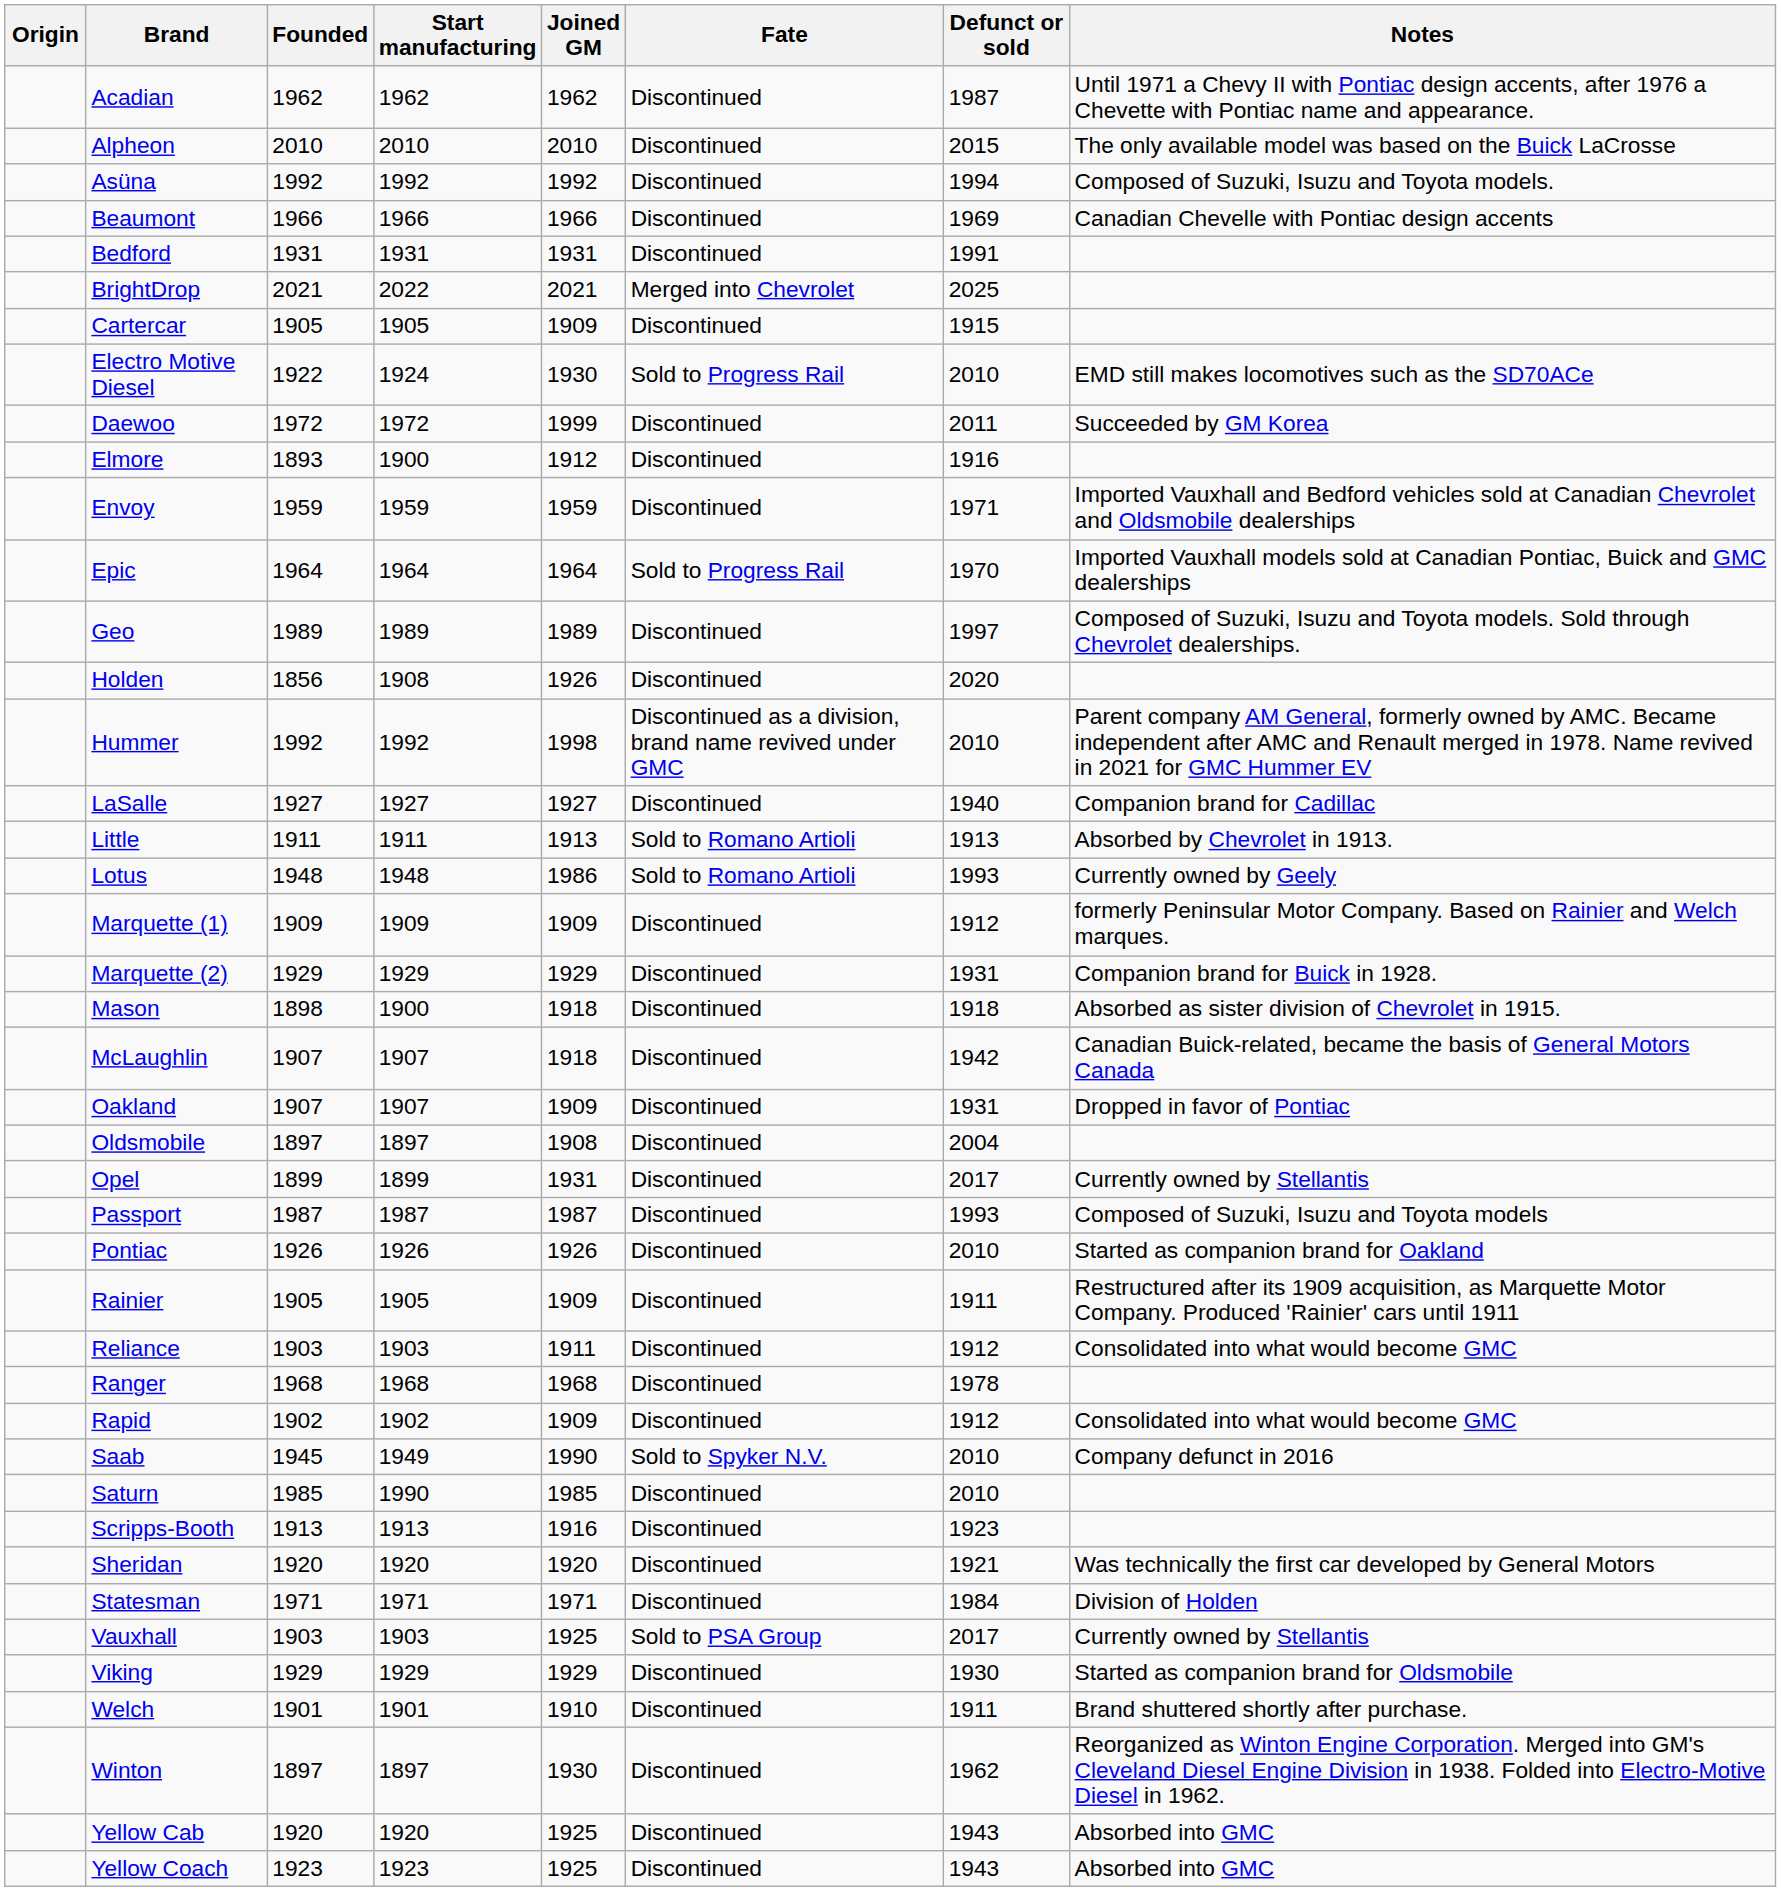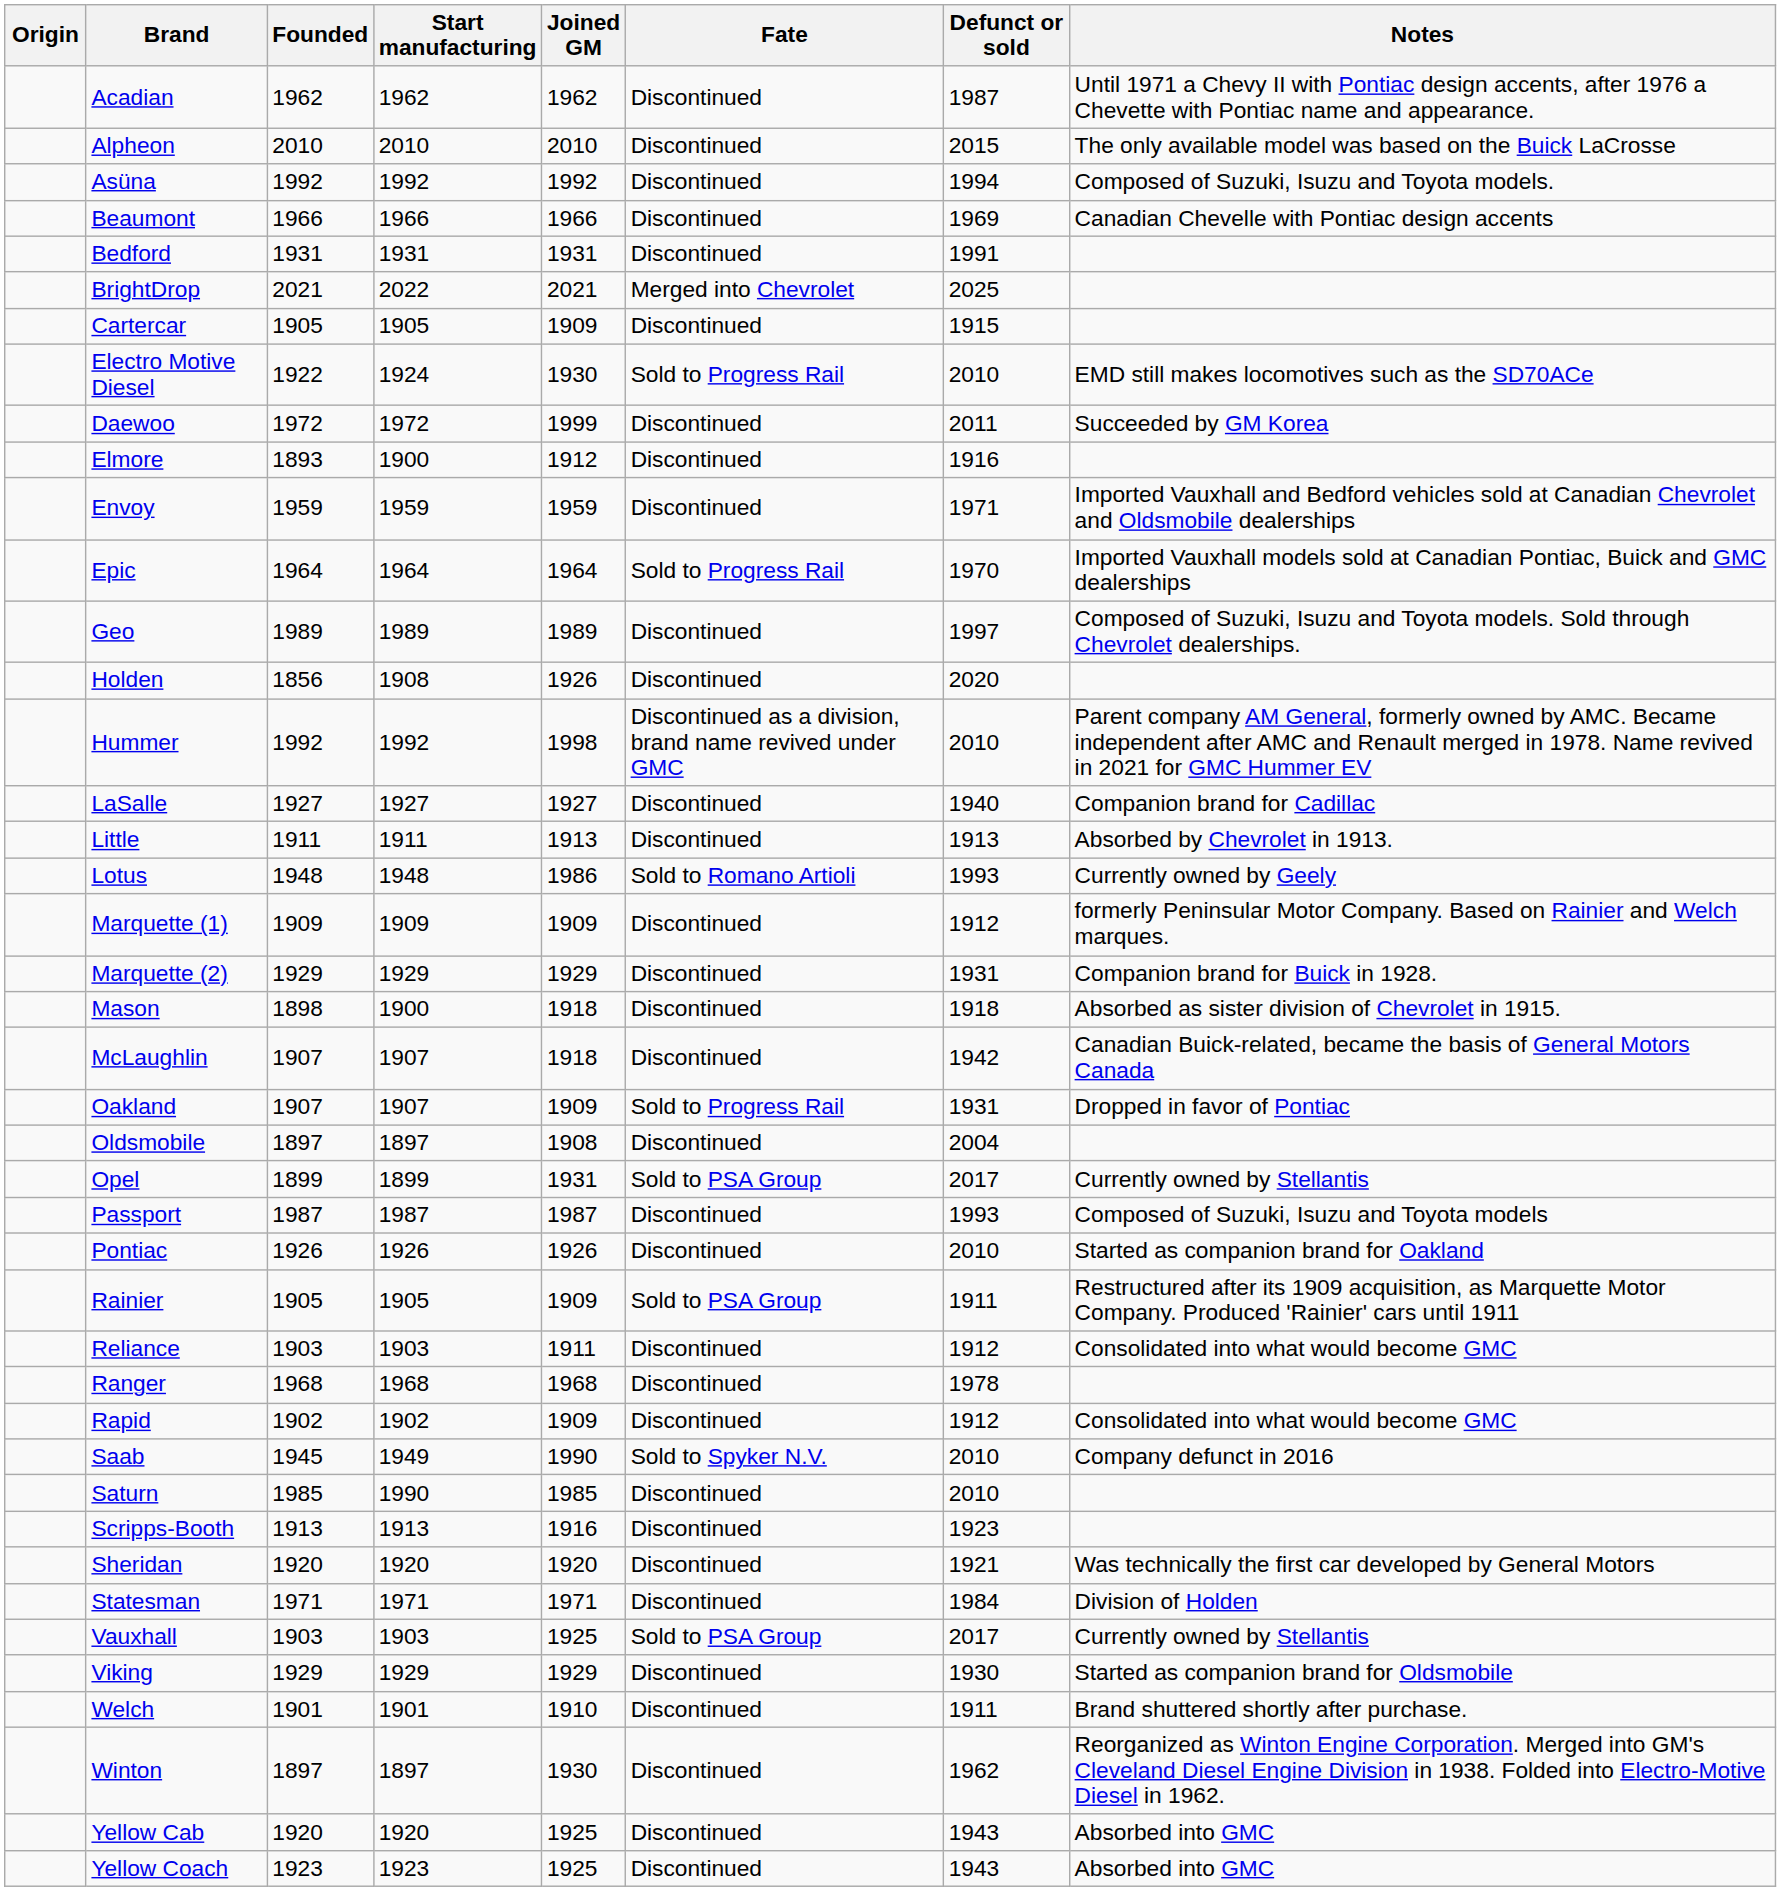 <table class="wikitable sortable">
 <tr>
 <th width=50px>Origin</th>
 <th width=120px>Brand</th>
 <th>Founded</th>
 <th>Start<br>manufacturing</th>
 <th>Joined<br> GM</th>
 <th width= px>Fate</th>
 <th>Defunct or sold</th>
 <th>Notes</th>
 </tr>
 <tr>
 <td></td>
 <td><a href='#'>Acadian</a></td>
 <td>1962</td>
 <td>1962</td>
 <td>1962</td>
 <td>Discontinued</td>
 <td>1987</td>
 <td>Until 1971 a Chevy II with <a href='#'>Pontiac</a> design accents, after 1976 a Chevette with Pontiac name and appearance.</td>
 </tr>
 <tr>
 <td></td>
 <td><a href='#'>Alpheon</a></td>
 <td>2010</td>
 <td>2010</td>
 <td>2010</td>
 <td>Discontinued</td>
 <td>2015</td>
 <td>The only available model was based on the <a href='#'>Buick</a> LaCrosse</td>
 </tr>
 <tr>
 <td></td>
 <td><a href='#'>Asüna</a></td>
 <td>1992</td>
 <td>1992</td>
 <td>1992</td>
 <td>Discontinued</td>
 <td>1994</td>
 <td>Composed of Suzuki, Isuzu and Toyota models.</td>
 </tr>
 <tr>
 <td></td>
 <td><a href='#'>Beaumont</a></td>
 <td>1966</td>
 <td>1966</td>
 <td>1966</td>
 <td>Discontinued</td>
 <td>1969</td>
 <td>Canadian Chevelle with Pontiac design accents</td>
 </tr>
 <tr>
 <td></td>
 <td><a href='#'>Bedford</a></td>
 <td>1931</td>
 <td>1931</td>
 <td>1931</td>
 <td>Discontinued</td>
 <td>1991</td>
 <td></td>
 </tr>
 <tr>
 <td></td>
 <td><a href='#'>BrightDrop</a></td>
 <td>2021</td>
 <td>2022</td>
 <td>2021</td>
 <td>Merged into <a href='#'>Chevrolet</a></td>
 <td>2025</td>
 <td></td>
 </tr>
 <tr>
 <td></td>
 <td><a href='#'>Cartercar</a></td>
 <td>1905</td>
 <td>1905</td>
 <td>1909</td>
 <td>Discontinued</td>
 <td>1915</td>
 <td></td>
 </tr>
 <tr>
 <td></td>
 <td><a href='#'>Electro Motive Diesel</a></td>
 <td>1922</td>
 <td>1924</td>
 <td>1930</td>
 <td>Sold to <a href='#'>Progress Rail</a></td>
 <td>2010</td>
 <td>EMD still makes locomotives such as the <a href='#'>SD70ACe</a></td>
 </tr>
 <tr>
 <td></td>
 <td><a href='#'>Daewoo</a></td>
 <td>1972</td>
 <td>1972</td>
 <td>1999</td>
 <td>Discontinued</td>
 <td>2011</td>
 <td>Succeeded by <a href='#'>GM Korea</a></td>
 </tr>
 <tr>
 <td></td>
 <td><a href='#'>Elmore</a></td>
 <td>1893</td>
 <td>1900</td>
 <td>1912</td>
 <td>Discontinued</td>
 <td>1916</td>
 <td></td>
 </tr>
 <tr>
 <td></td>
 <td><a href='#'>Envoy</a></td>
 <td>1959</td>
 <td>1959</td>
 <td>1959</td>
 <td>Discontinued</td>
 <td>1971</td>
 <td>Imported Vauxhall and Bedford vehicles sold at Canadian <a href='#'>Chevrolet</a> and <a href='#'>Oldsmobile</a> dealerships</td>
 </tr>
 <tr>
 <td></td>
 <td><a href='#'>Epic</a></td>
 <td>1964</td>
 <td>1964</td>
 <td>1964</td>
 <td>Sold to <a href='#'>Progress Rail</a></td>
 <td>1970</td>
 <td>Imported Vauxhall models sold at Canadian Pontiac, Buick and <a href='#'>GMC</a> dealerships</td>
 </tr>
 <tr>
 <td></td>
 <td><a href='#'>Geo</a></td>
 <td>1989</td>
 <td>1989</td>
 <td>1989</td>
 <td>Discontinued</td>
 <td>1997</td>
 <td>Composed of Suzuki, Isuzu and Toyota models. Sold through <a href='#'>Chevrolet</a> dealerships.</td>
 </tr>
 <tr>
 <td></td>
 <td><a href='#'>Holden</a></td>
 <td>1856</td>
 <td>1908</td>
 <td>1926</td>
 <td>Discontinued</td>
 <td>2020</td>
 <td></td>
 </tr>
 <tr>
 <td></td>
 <td><a href='#'>Hummer</a></td>
 <td>1992</td>
 <td>1992</td>
 <td>1998</td>
 <td>Discontinued as a division, brand name revived under <a href='#'>GMC</a></td>
 <td>2010</td>
 <td>Parent company <a href='#'>AM General</a>, formerly owned by AMC. Became independent after AMC and Renault merged in 1978. Name revived in 2021 for <a href='#'>GMC Hummer EV</a></td>
 </tr>
 <tr>
 <td></td>
 <td><a href='#'>LaSalle</a></td>
 <td>1927</td>
 <td>1927</td>
 <td>1927</td>
 <td>Discontinued</td>
 <td>1940</td>
 <td>Companion brand for <a href='#'>Cadillac</a></td>
 </tr>
 <tr>
 <td></td>
 <td><a href='#'>Little</a></td>
 <td>1911</td>
 <td>1911</td>
 <td>1913</td>
-<td>Sold to <a href='#'>Romano Artioli</a></td>
+<td>Discontinued</td>
 <td>1913</td>
 <td>Absorbed by <a href='#'>Chevrolet</a> in 1913.</td>
 </tr>
 <tr>
 <td></td>
 <td><a href='#'>Lotus</a></td>
 <td>1948</td>
 <td>1948</td>
 <td>1986</td>
 <td>Sold to <a href='#'>Romano Artioli</a></td>
 <td>1993</td>
 <td>Currently owned by <a href='#'>Geely</a></td>
 </tr>
 <tr>
 <td></td>
 <td><a href='#'>Marquette (1)</a></td>
 <td>1909</td>
 <td>1909</td>
 <td>1909</td>
 <td>Discontinued</td>
 <td>1912</td>
 <td>formerly Peninsular Motor Company. Based on <a href='#'>Rainier</a> and <a href='#'>Welch</a> marques.</td>
 </tr>
 <tr>
 <td></td>
 <td><a href='#'>Marquette (2)</a></td>
 <td>1929</td>
 <td>1929</td>
 <td>1929</td>
 <td>Discontinued</td>
 <td>1931</td>
 <td>Companion brand for <a href='#'>Buick</a> in 1928.</td>
 </tr>
 <tr>
 <td></td>
 <td><a href='#'>Mason</a></td>
 <td>1898</td>
 <td>1900</td>
 <td>1918</td>
 <td>Discontinued</td>
 <td>1918</td>
 <td>Absorbed as sister division of <a href='#'>Chevrolet</a> in 1915.</td>
 </tr>
 <tr>
 <td></td>
 <td><a href='#'>McLaughlin</a></td>
 <td>1907</td>
 <td>1907</td>
 <td>1918</td>
 <td>Discontinued</td>
 <td>1942</td>
 <td>Canadian Buick-related, became the basis of <a href='#'>General Motors Canada</a></td>
 </tr>
 <tr>
 <td></td>
 <td><a href='#'>Oakland</a></td>
 <td>1907</td>
 <td>1907</td>
 <td>1909</td>
-<td>Discontinued</td>
+<td>Sold to <a href='#'>Progress Rail</a></td>
 <td>1931</td>
 <td>Dropped in favor of <a href='#'>Pontiac</a></td>
 </tr>
 <tr>
 <td></td>
 <td><a href='#'>Oldsmobile</a></td>
 <td>1897</td>
 <td>1897</td>
 <td>1908</td>
 <td>Discontinued</td>
 <td>2004</td>
 <td></td>
 </tr>
 <tr>
 <td></td>
 <td><a href='#'>Opel</a></td>
 <td>1899</td>
 <td>1899</td>
 <td>1931</td>
-<td>Discontinued</td>
+<td>Sold to <a href='#'>PSA Group</a></td>
 <td>2017</td>
 <td>Currently owned by <a href='#'>Stellantis</a></td>
 </tr>
 <tr>
 <td></td>
 <td><a href='#'>Passport</a></td>
 <td>1987</td>
 <td>1987</td>
 <td>1987</td>
 <td>Discontinued</td>
 <td>1993</td>
 <td>Composed of Suzuki, Isuzu and Toyota models</td>
 </tr>
 <tr>
 <td></td>
 <td><a href='#'>Pontiac</a></td>
 <td>1926</td>
 <td>1926</td>
 <td>1926</td>
 <td>Discontinued</td>
 <td>2010</td>
 <td>Started as companion brand for <a href='#'>Oakland</a></td>
 </tr>
 <tr>
 <td></td>
 <td><a href='#'>Rainier</a></td>
 <td>1905</td>
 <td>1905</td>
 <td>1909</td>
-<td>Discontinued</td>
+<td>Sold to <a href='#'>PSA Group</a></td>
 <td>1911</td>
 <td>Restructured after its 1909 acquisition, as Marquette Motor Company. Produced 'Rainier' cars until 1911</td>
 </tr>
 <tr>
 <td></td>
 <td><a href='#'>Reliance</a></td>
 <td>1903</td>
 <td>1903</td>
 <td>1911</td>
 <td>Discontinued</td>
 <td>1912</td>
 <td>Consolidated into what would become <a href='#'>GMC</a></td>
 </tr>
 <tr>
 <td></td>
 <td><a href='#'>Ranger</a></td>
 <td>1968</td>
 <td>1968</td>
 <td>1968</td>
 <td>Discontinued</td>
 <td>1978</td>
 <td></td>
 </tr>
 <tr>
 <td></td>
 <td><a href='#'>Rapid</a></td>
 <td>1902</td>
 <td>1902</td>
 <td>1909</td>
 <td>Discontinued</td>
 <td>1912</td>
 <td>Consolidated into what would become <a href='#'>GMC</a></td>
 </tr>
 <tr>
 <td></td>
 <td><a href='#'>Saab</a></td>
 <td>1945</td>
 <td>1949</td>
 <td>1990</td>
 <td>Sold to <a href='#'>Spyker N.V.</a></td>
 <td>2010</td>
 <td>Company defunct in 2016</td>
 </tr>
 <tr>
 <td></td>
 <td><a href='#'>Saturn</a></td>
 <td>1985</td>
 <td>1990</td>
 <td>1985</td>
 <td>Discontinued</td>
 <td>2010</td>
 <td></td>
 </tr>
 <tr>
 <td></td>
 <td><a href='#'>Scripps-Booth</a></td>
 <td>1913</td>
 <td>1913</td>
 <td>1916</td>
 <td>Discontinued</td>
 <td>1923</td>
 <td></td>
 </tr>
 <tr>
 <td></td>
 <td><a href='#'>Sheridan</a></td>
 <td>1920</td>
 <td>1920</td>
 <td>1920</td>
 <td>Discontinued</td>
 <td>1921</td>
 <td>Was technically the first car developed by General Motors</td>
 </tr>
 <tr>
 <td></td>
 <td><a href='#'>Statesman</a></td>
 <td>1971</td>
 <td>1971</td>
 <td>1971</td>
 <td>Discontinued</td>
 <td>1984</td>
 <td>Division of <a href='#'>Holden</a></td>
 </tr>
 <tr>
 <td></td>
 <td><a href='#'>Vauxhall</a></td>
 <td>1903</td>
 <td>1903</td>
 <td>1925</td>
 <td>Sold to <a href='#'>PSA Group</a></td>
 <td>2017</td>
 <td>Currently owned by <a href='#'>Stellantis</a></td>
 </tr>
 <tr>
 <td></td>
 <td><a href='#'>Viking</a></td>
 <td>1929</td>
 <td>1929</td>
 <td>1929</td>
 <td>Discontinued</td>
 <td>1930</td>
 <td>Started as companion brand for <a href='#'>Oldsmobile</a></td>
 </tr>
 <tr>
 <td></td>
 <td><a href='#'>Welch</a></td>
 <td>1901</td>
 <td>1901</td>
 <td>1910</td>
 <td>Discontinued</td>
 <td>1911</td>
 <td>Brand shuttered shortly after purchase.</td>
 </tr>
 <tr>
 <td></td>
 <td><a href='#'>Winton</a></td>
 <td>1897</td>
 <td>1897</td>
 <td>1930</td>
 <td>Discontinued</td>
 <td>1962</td>
 <td>Reorganized as <a href='#'>Winton Engine Corporation</a>. Merged into GM's <a href='#'>Cleveland Diesel Engine Division</a> in 1938. Folded into <a href='#'>Electro-Motive Diesel</a> in 1962.</td>
 </tr>
 <tr>
 <td></td>
 <td><a href='#'>Yellow Cab</a></td>
 <td>1920</td>
 <td>1920</td>
 <td>1925</td>
 <td>Discontinued</td>
 <td>1943</td>
 <td>Absorbed into <a href='#'>GMC</a></td>
 </tr>
 <tr>
 <td></td>
 <td><a href='#'>Yellow Coach</a></td>
 <td>1923</td>
 <td>1923</td>
 <td>1925</td>
 <td>Discontinued</td>
 <td>1943</td>
 <td>Absorbed into <a href='#'>GMC</a></td>
 </tr>
 </table>
